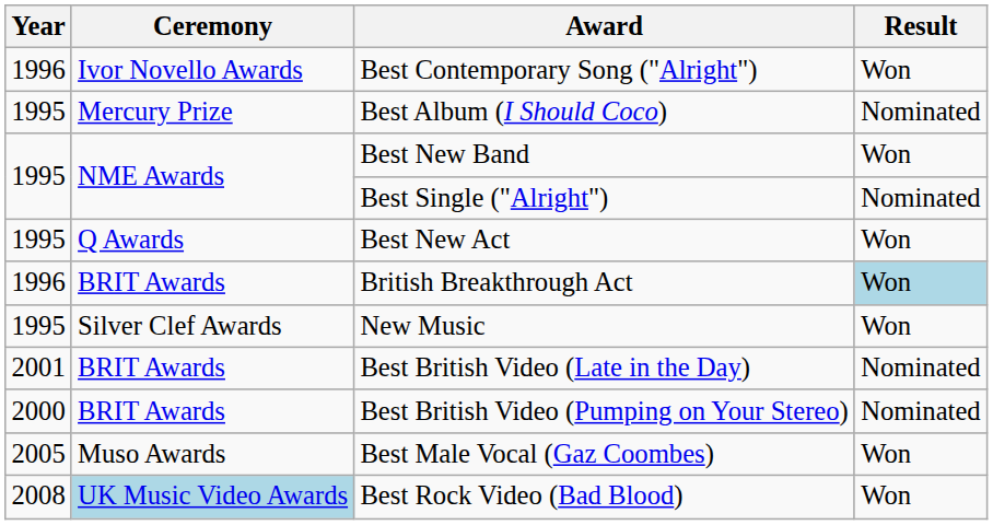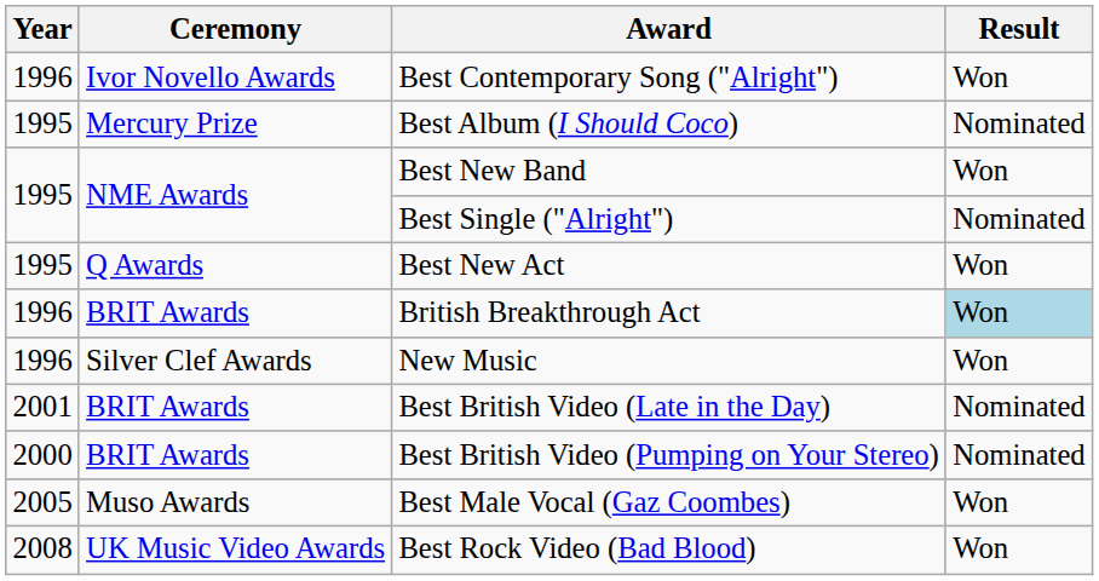 <table class="wikitable">
 <tr>
 <th>Year</th>
 <th>Ceremony</th>
 <th>Award</th>
 <th>Result</th>
 </tr>
 <tr>
 <td>1996</td>
 <td><a href='#'>Ivor Novello Awards</a></td>
 <td>Best Contemporary Song ("<a href='#'>Alright</a>")</td>
 <td>Won</td>
 </tr>
 <tr>
 <td>1995</td>
 <td><a href='#'>Mercury Prize</a></td>
 <td>Best Album (<em><a href='#'>I Should Coco</a></em>)</td>
 <td>Nominated</td>
 </tr>
 <tr>
 <td rowspan=2>1995</td>
 <td rowspan=2><a href='#'>NME Awards</a></td>
 <td>Best New Band</td>
 <td>Won</td>
 </tr>
 <tr>
 <td>Best Single ("<a href='#'>Alright</a>")</td>
 <td>Nominated</td>
 </tr>
 <tr>
 <td>1995</td>
 <td><a href='#'>Q Awards</a></td>
 <td>Best New Act</td>
 <td>Won</td>
 </tr>
 <tr>
 <td>1996</td>
 <td><a href='#'>BRIT Awards</a></td>
 <td>British Breakthrough Act</td>
 <td style="background: lightblue;">Won</td>
 </tr>
 <tr>
-<td>1995</td>
+<td>1996</td>
 <td>Silver Clef Awards</td>
 <td>New Music</td>
 <td>Won</td>
 </tr>
 <tr>
 <td>2001</td>
 <td><a href='#'>BRIT Awards</a></td>
 <td>Best British Video (<a href='#'>Late in the Day</a>)</td>
 <td>Nominated</td>
 </tr>
 <tr>
 <td>2000</td>
 <td><a href='#'>BRIT Awards</a></td>
 <td>Best British Video (<a href='#'>Pumping on Your Stereo</a>)</td>
 <td>Nominated</td>
 </tr>
 <tr>
 <td>2005</td>
 <td>Muso Awards</td>
 <td>Best Male Vocal (<a href='#'>Gaz Coombes</a>)</td>
 <td>Won</td>
 </tr>
 <tr>
 <td>2008</td>
-<td style="background: lightblue;"><a href='#'>UK Music Video Awards</a></td>
+<td><a href='#'>UK Music Video Awards</a></td>
 <td>Best Rock Video (<a href='#'>Bad Blood</a>)</td>
 <td>Won</td>
 </tr>
 </table>
